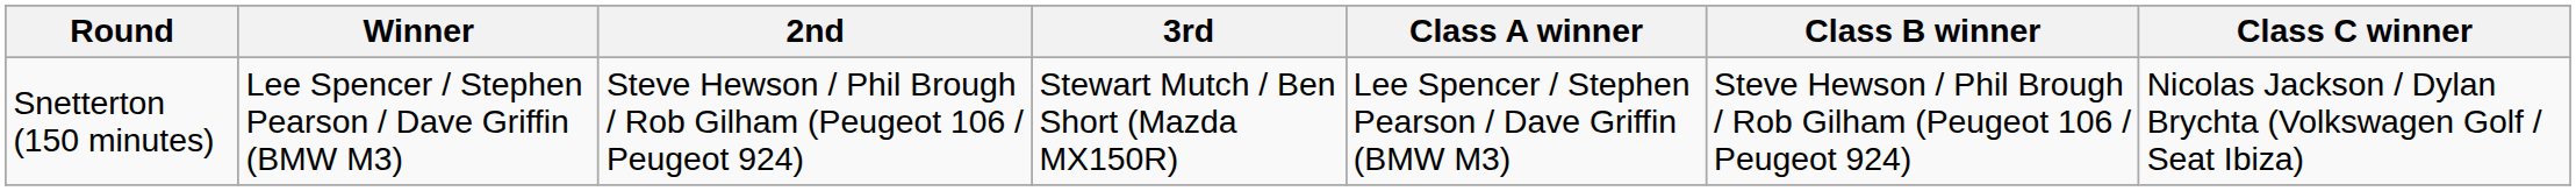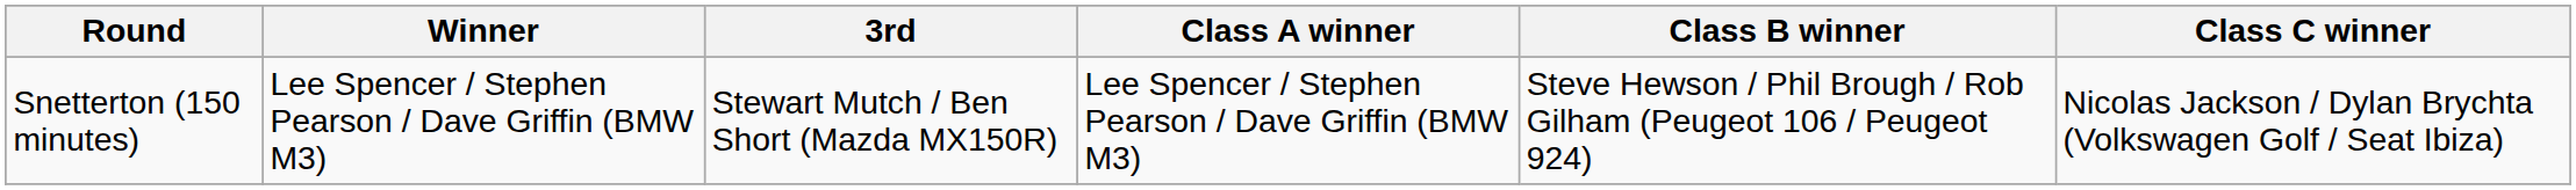 <table class="wikitable">
 <tr>
 <th>Round</th>
 <th>Winner</th>
-<th>2nd</th>
 <th>3rd</th>
 <th>Class A winner</th>
 <th>Class B winner</th>
 <th>Class C winner</th>
 </tr>
 <tr>
 <td>Snetterton (150 minutes)</td>
 <td>Lee Spencer / Stephen Pearson / Dave Griffin (BMW M3)</td>
-<td>Steve Hewson / Phil Brough / Rob Gilham (Peugeot 106 / Peugeot 924)</td>
 <td>Stewart Mutch / Ben Short (Mazda MX150R)</td>
 <td>Lee Spencer / Stephen Pearson / Dave Griffin (BMW M3)</td>
 <td>Steve Hewson / Phil Brough / Rob Gilham (Peugeot 106 / Peugeot 924)</td>
 <td>Nicolas Jackson / Dylan Brychta (Volkswagen Golf / Seat Ibiza)</td>
 </tr>
 </table>
